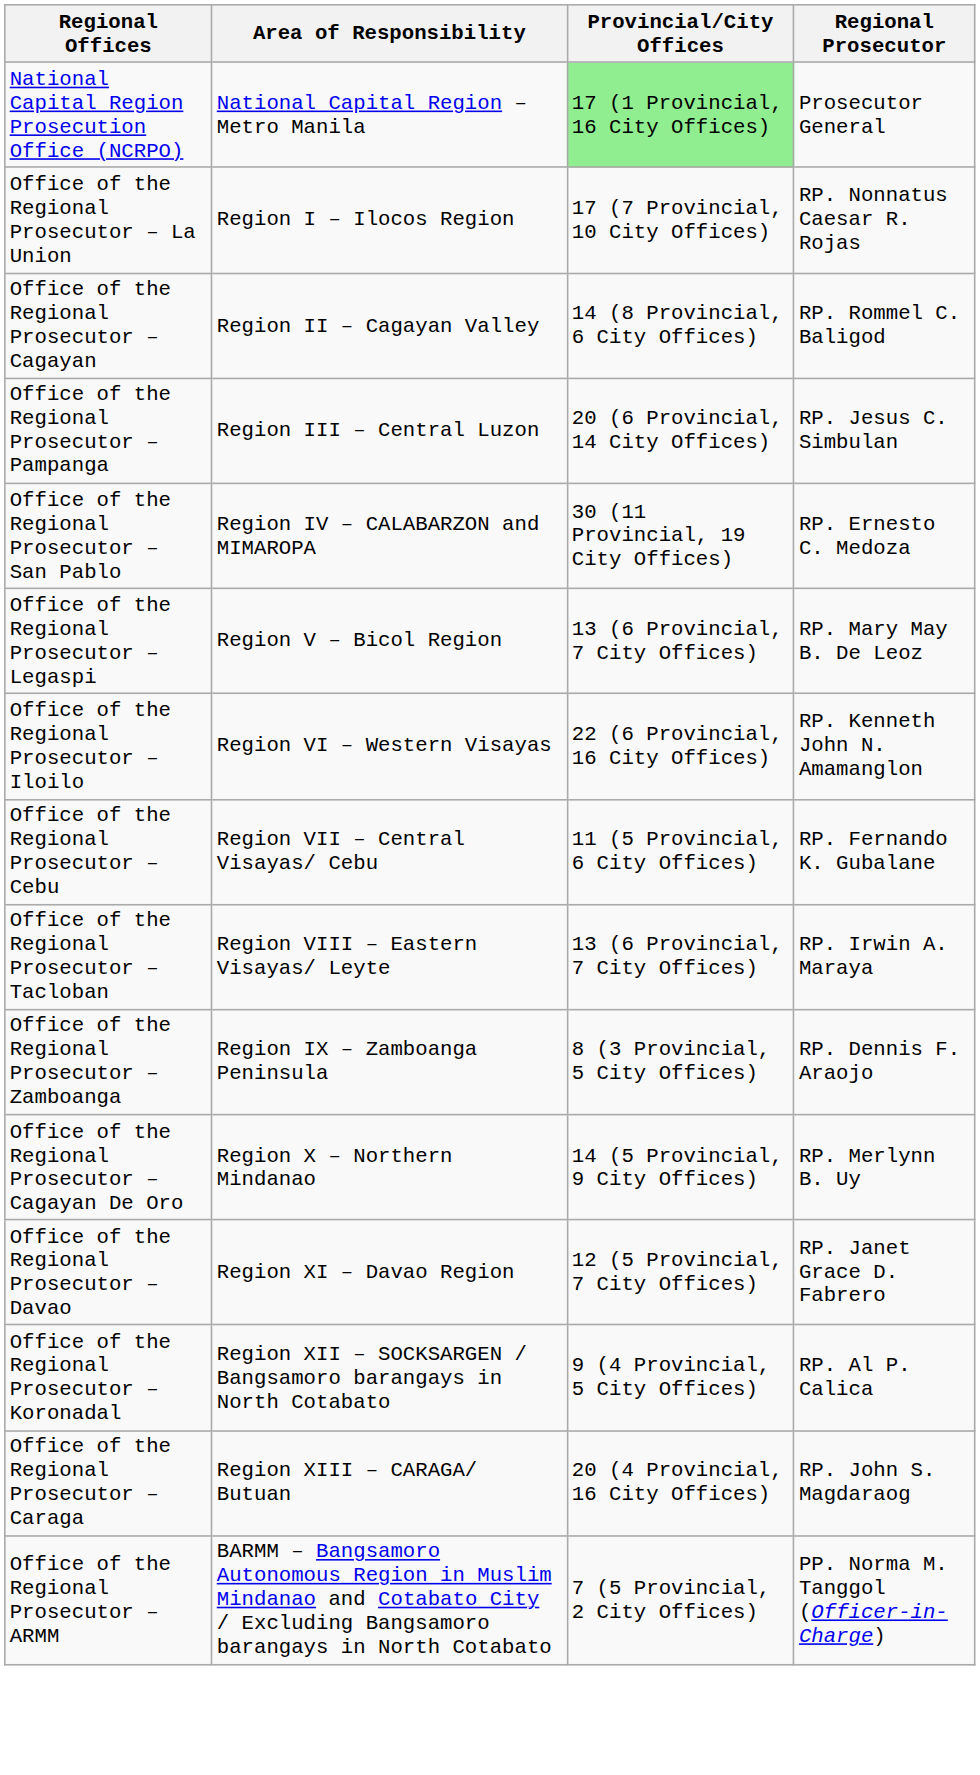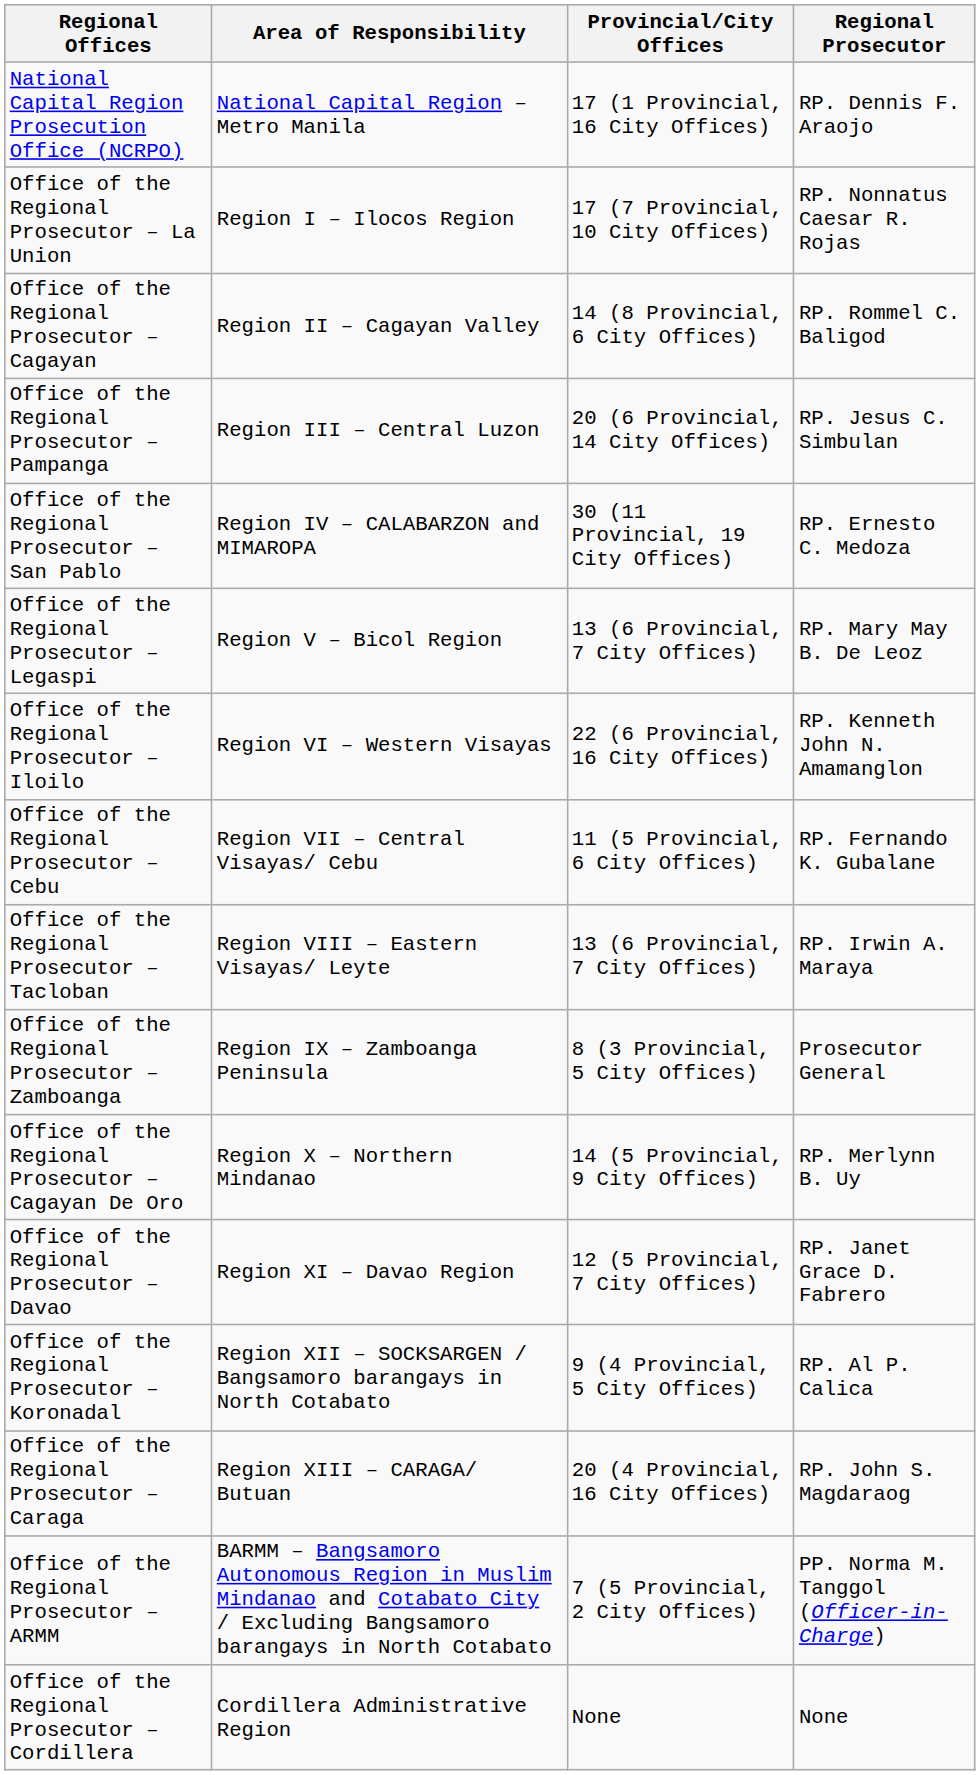 <table class="wikitable">
 <tr>
 <th>Regional Offices</th>
 <th>Area of Responsibility</th>
 <th>Provincial/City Offices</th>
 <th>Regional Prosecutor</th>
 </tr>
 <tr>
 <td><a href='#'>National Capital Region Prosecution Office (NCRPO)</a></td>
 <td><a href='#'>National Capital Region</a> – Metro Manila</td>
-<td style="background: lightgreen;">17 (1 Provincial, 16 City Offices)</td>
-<td>Prosecutor General</td>
+<td>17 (1 Provincial, 16 City Offices)</td>
+<td>RP. Dennis F. Araojo</td>
 </tr>
 <tr>
 <td>Office of the Regional Prosecutor – La Union</td>
 <td>Region I – Ilocos Region</td>
 <td>17 (7 Provincial, 10 City Offices)</td>
 <td>RP. Nonnatus Caesar R. Rojas</td>
 </tr>
 <tr>
 <td>Office of the Regional Prosecutor – Cagayan</td>
 <td>Region II – Cagayan Valley</td>
 <td>14 (8 Provincial, 6 City Offices)</td>
 <td>RP. Rommel C. Baligod</td>
 </tr>
 <tr>
 <td>Office of the Regional Prosecutor – Pampanga</td>
 <td>Region III – Central Luzon</td>
 <td>20 (6 Provincial, 14 City Offices)</td>
 <td>RP. Jesus C. Simbulan</td>
 </tr>
 <tr>
 <td>Office of the Regional Prosecutor – San Pablo</td>
 <td>Region IV – CALABARZON and MIMAROPA</td>
 <td>30 (11 Provincial, 19 City Offices)</td>
 <td>RP. Ernesto C. Medoza</td>
 </tr>
 <tr>
 <td>Office of the Regional Prosecutor – Legaspi</td>
 <td>Region V – Bicol Region</td>
 <td>13 (6 Provincial, 7 City Offices)</td>
 <td>RP. Mary May B. De Leoz</td>
 </tr>
 <tr>
 <td>Office of the Regional Prosecutor – Iloilo</td>
 <td>Region VI – Western Visayas</td>
 <td>22 (6 Provincial, 16 City Offices)</td>
 <td>RP. Kenneth John N. Amamanglon</td>
 </tr>
 <tr>
 <td>Office of the Regional Prosecutor – Cebu</td>
 <td>Region VII – Central Visayas/ Cebu</td>
 <td>11 (5 Provincial, 6 City Offices)</td>
 <td>RP. Fernando K. Gubalane</td>
 </tr>
 <tr>
 <td>Office of the Regional Prosecutor – Tacloban</td>
 <td>Region VIII – Eastern Visayas/ Leyte</td>
 <td>13 (6 Provincial, 7 City Offices)</td>
 <td>RP. Irwin A. Maraya</td>
 </tr>
 <tr>
 <td>Office of the Regional Prosecutor – Zamboanga</td>
 <td>Region IX – Zamboanga Peninsula</td>
 <td>8 (3 Provincial, 5 City Offices)</td>
-<td>RP. Dennis F. Araojo</td>
+<td>Prosecutor General</td>
 </tr>
 <tr>
 <td>Office of the Regional Prosecutor – Cagayan De Oro</td>
 <td>Region X – Northern Mindanao</td>
 <td>14 (5 Provincial, 9 City Offices)</td>
 <td>RP. Merlynn B. Uy</td>
 </tr>
 <tr>
 <td>Office of the Regional Prosecutor – Davao</td>
 <td>Region XI – Davao Region</td>
 <td>12 (5 Provincial, 7 City Offices)</td>
 <td>RP. Janet Grace D. Fabrero</td>
 </tr>
 <tr>
 <td>Office of the Regional Prosecutor – Koronadal</td>
 <td>Region XII – SOCKSARGEN / Bangsamoro barangays in North Cotabato</td>
 <td>9 (4 Provincial, 5 City Offices)</td>
 <td>RP. Al P. Calica</td>
 </tr>
 <tr>
 <td>Office of the Regional Prosecutor – Caraga</td>
 <td>Region XIII – CARAGA/ Butuan</td>
 <td>20 (4 Provincial, 16 City Offices)</td>
 <td>RP. John S. Magdaraog</td>
 </tr>
 <tr>
 <td>Office of the Regional Prosecutor – ARMM</td>
 <td>BARMM – <a href='#'>Bangsamoro Autonomous Region in Muslim Mindanao</a> and <a href='#'>Cotabato City</a> / Excluding Bangsamoro barangays in North Cotabato</td>
 <td>7 (5 Provincial, 2 City Offices)</td>
 <td>PP. Norma M. Tanggol (<a href='#'><em>Officer-in-Charge</em></a>)</td>
 </tr>
+<tr>
+<td>Office of the Regional Prosecutor – Cordillera</td>
+<td>Cordillera Administrative Region</td>
+<td>None</td>
+<td>None</td>
+</tr>
 </table>
